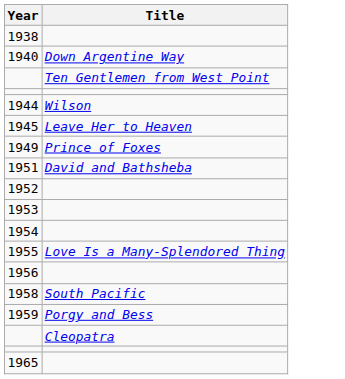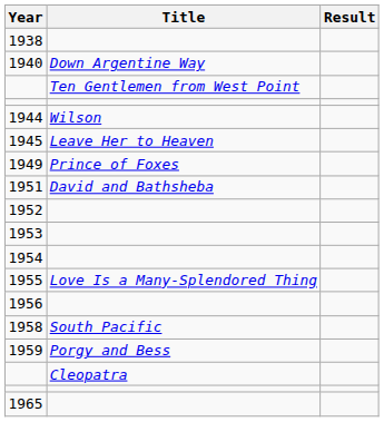 <table class="wikitable sortable">
 <tr>
 <th>Year</th>
 <th>Title</th>
+<th>Result</th>
 </tr>
 <tr>
 <td>1938</td>
 <td><em></em></td>
+<td></td>
 </tr>
 <tr>
 <td>1940</td>
 <td><em><a href='#'>Down Argentine Way</a></em></td>
+<td></td>
 </tr>
 <tr>
 <td></td>
 <td><em><a href='#'>Ten Gentlemen from West Point</a></em></td>
+<td></td>
 </tr>
 <tr>
 <td></td>
 <td><em></em></td>
+<td></td>
 </tr>
 <tr>
 <td>1944</td>
 <td><em><a href='#'>Wilson</a></em></td>
+<td></td>
 </tr>
 <tr>
 <td>1945</td>
 <td><em><a href='#'>Leave Her to Heaven</a></em></td>
+<td></td>
 </tr>
 <tr>
 <td>1949</td>
 <td><em><a href='#'>Prince of Foxes</a></em></td>
+<td></td>
 </tr>
 <tr>
 <td>1951</td>
 <td><em><a href='#'>David and Bathsheba</a></em></td>
+<td></td>
 </tr>
 <tr>
 <td>1952</td>
 <td><em></em></td>
+<td></td>
 </tr>
 <tr>
 <td>1953</td>
 <td><em></em></td>
+<td></td>
 </tr>
 <tr>
 <td>1954</td>
 <td><em></em></td>
+<td></td>
 </tr>
 <tr>
 <td>1955</td>
 <td><em><a href='#'>Love Is a Many-Splendored Thing</a></em></td>
+<td></td>
 </tr>
 <tr>
 <td>1956</td>
 <td><em></em></td>
+<td></td>
 </tr>
 <tr>
 <td>1958</td>
 <td><em><a href='#'>South Pacific</a></em></td>
+<td></td>
 </tr>
 <tr>
 <td>1959</td>
 <td><em><a href='#'>Porgy and Bess</a></em></td>
+<td></td>
 </tr>
 <tr>
 <td></td>
 <td><em><a href='#'>Cleopatra</a></em></td>
+<td></td>
 </tr>
 <tr>
 <td></td>
 <td><em></em></td>
+<td></td>
 </tr>
 <tr>
 <td>1965</td>
 <td><em></em></td>
+<td></td>
 </tr>
 </table>
